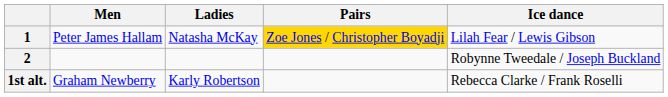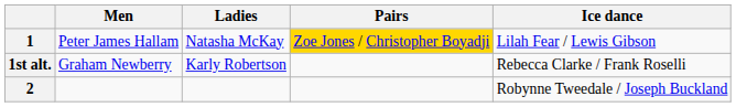 <table class="wikitable">
 <tr>
 <th></th>
 <th>Men</th>
 <th>Ladies</th>
 <th>Pairs</th>
 <th>Ice dance</th>
 </tr>
 <tr>
 <th>1</th>
 <td><a href='#'>Peter James Hallam</a></td>
 <td><a href='#'>Natasha McKay</a></td>
 <td style="background: gold;"><a href='#'>Zoe Jones</a> / <a href='#'>Christopher Boyadji</a></td>
 <td><a href='#'>Lilah Fear</a> / <a href='#'>Lewis Gibson</a></td>
 </tr>
 <tr>
+<th>1st alt.</th>
+<td><a href='#'>Graham Newberry</a></td>
+<td><a href='#'>Karly Robertson</a></td>
+<td></td>
+<td>Rebecca Clarke / Frank Roselli</td>
+</tr>
+<tr>
 <th>2</th>
 <td></td>
 <td></td>
 <td></td>
 <td>Robynne Tweedale / <a href='#'>Joseph Buckland</a></td>
 </tr>
-<tr>
-<th>1st alt.</th>
-<td><a href='#'>Graham Newberry</a></td>
-<td><a href='#'>Karly Robertson</a></td>
-<td></td>
-<td>Rebecca Clarke / Frank Roselli</td>
-</tr>
 </table>
